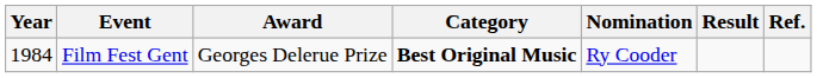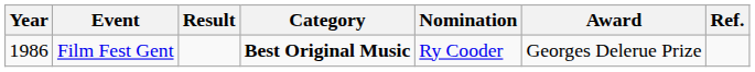 <table class="wikitable">
 <tr>
 <th>Year</th>
 <th>Event</th>
-<th>Award</th>
+<th>Result</th>
 <th>Category</th>
 <th>Nomination</th>
-<th>Result</th>
+<th>Award</th>
 <th>Ref.</th>
 </tr>
 <tr>
-<td>1984</td>
+<td>1986</td>
 <td><a href='#'>Film Fest Gent</a></td>
-<td>Georges Delerue Prize</td>
+<td></td>
 <td><strong>Best Original Music</strong></td>
 <td><a href='#'>Ry Cooder</a></td>
-<td></td>
+<td>Georges Delerue Prize</td>
 <td></td>
 </tr>
 </table>
